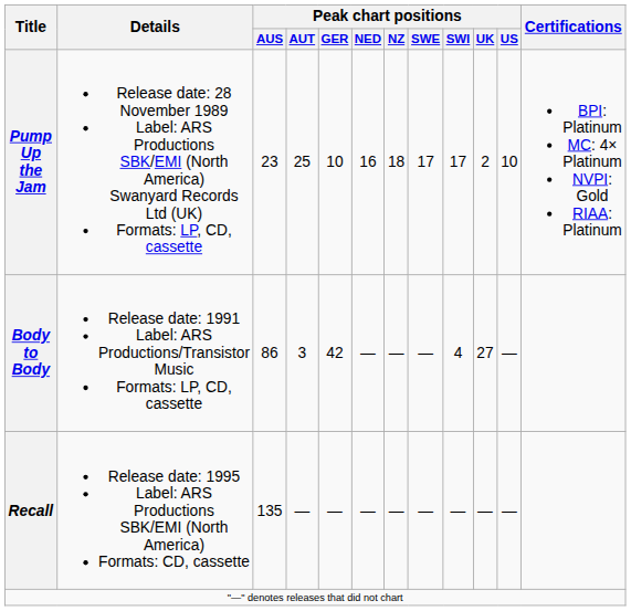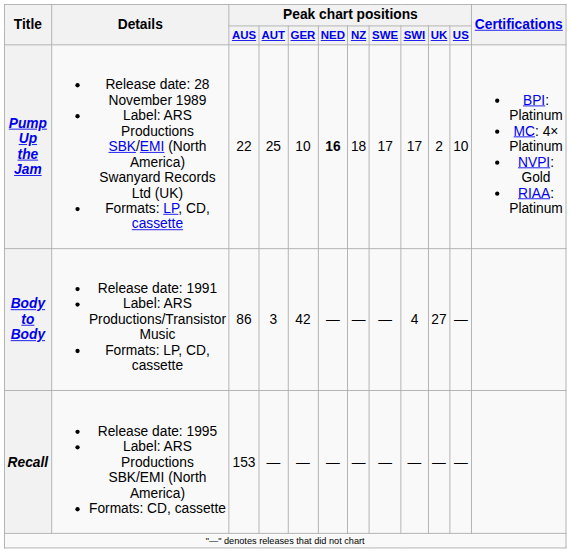 <table class="wikitable plainrowheaders" style="text-align:center;">
 <tr>
 <th rowspan="2" style="width:14em;">Title</th>
 <th rowspan="2" style="width:18em;">Details</th>
 <th colspan="9">Peak chart positions</th>
 <th rowspan="2"><a href='#'>Certifications</a></th>
 </tr>
 <tr style="font-size:smaller;">
 <th style="width:45px;"><a href='#'>AUS</a><br></th>
 <th style="width:45px;"><a href='#'>AUT</a><br></th>
 <th style="width:45px;"><a href='#'>GER</a><br></th>
 <th style="width:45px;"><a href='#'>NED</a><br></th>
 <th style="width:45px;"><a href='#'>NZ</a><br></th>
 <th style="width:45px;"><a href='#'>SWE</a><br></th>
 <th style="width:45px;"><a href='#'>SWI</a><br></th>
 <th style="width:45px;"><a href='#'>UK</a><br></th>
 <th style="width:45px;"><a href='#'>US</a><br></th>
 </tr>
 <tr>
 <th scope="row"><em><a href='#'>Pump Up the Jam</a></em></th>
 <td><br><ul><li>Release date: 28 November 1989</li><li>Label: ARS Productions<br><a href='#'>SBK</a>/<a href='#'>EMI</a> (North America)<br>Swanyard Records Ltd (UK)</li><li>Formats: <a href='#'>LP</a>, CD, <a href='#'>cassette</a></li></ul></td>
-<td>23</td>
+<td>22</td>
 <td>25</td>
 <td>10</td>
-<td>16</td>
+<td><strong>16</strong></td>
 <td>18</td>
 <td>17</td>
 <td>17</td>
 <td>2</td>
 <td>10</td>
 <td><br><ul><li><a href='#'>BPI</a>: Platinum</li><li><a href='#'>MC</a>: 4× Platinum</li><li><a href='#'>NVPI</a>: Gold</li><li><a href='#'>RIAA</a>: Platinum</li></ul></td>
 </tr>
 <tr>
 <th scope="row"><em><a href='#'>Body to Body</a></em></th>
 <td><br><ul><li>Release date: 1991</li><li>Label: ARS Productions/Transistor Music</li><li>Formats: LP, CD, cassette</li></ul></td>
 <td>86</td>
 <td>3</td>
 <td>42</td>
 <td>—</td>
 <td>—</td>
 <td>—</td>
 <td>4</td>
 <td>27</td>
 <td>—</td>
 <td></td>
 </tr>
 <tr>
 <th scope="row"><em>Recall</em></th>
 <td><br><ul><li>Release date: 1995</li><li>Label: ARS Productions<br>SBK/EMI (North America)</li><li>Formats: CD, cassette</li></ul></td>
-<td>135</td>
+<td>153</td>
 <td>—</td>
 <td>—</td>
 <td>—</td>
 <td>—</td>
 <td>—</td>
 <td>—</td>
 <td>—</td>
 <td>—</td>
 <td></td>
 </tr>
 <tr>
 <td colspan="15" style="font-size:8pt">"—" denotes releases that did not chart</td>
 </tr>
 </table>
